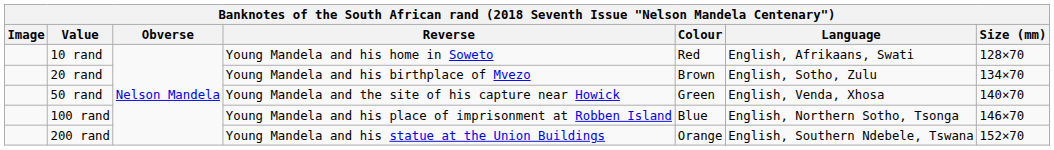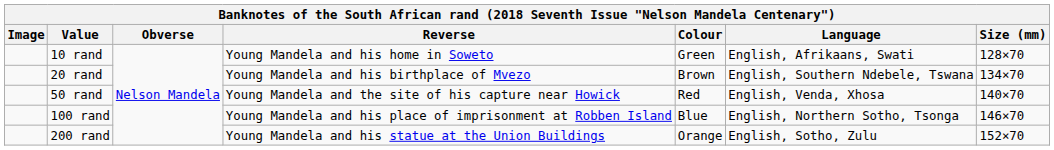 <table class="wikitable" style="font-size: 100%">
 <tr>
 <th colspan="7">Banknotes of the South African rand (2018 Seventh Issue "Nelson Mandela Centenary")</th>
 </tr>
 <tr>
 <th>Image</th>
 <th>Value</th>
 <th>Obverse</th>
 <th>Reverse</th>
 <th>Colour</th>
 <th>Language</th>
 <th>Size (mm)</th>
 </tr>
 <tr>
 <td style="text-align:center;"></td>
 <td>10 rand</td>
 <td rowspan="5"><a href='#'>Nelson Mandela</a></td>
 <td>Young Mandela and his home in <a href='#'>Soweto</a></td>
-<td>Red</td>
+<td>Green</td>
 <td>English, Afrikaans, Swati</td>
 <td>128×70</td>
 </tr>
 <tr>
 <td style="text-align:center;"></td>
 <td>20 rand</td>
 <td>Young Mandela and his birthplace of <a href='#'>Mvezo</a></td>
 <td>Brown</td>
-<td>English, Sotho, Zulu</td>
+<td>English, Southern Ndebele, Tswana</td>
 <td>134×70</td>
 </tr>
 <tr>
 <td style="text-align:center;"></td>
 <td>50 rand</td>
 <td>Young Mandela and the site of his capture near <a href='#'>Howick</a></td>
-<td>Green</td>
+<td>Red</td>
 <td>English, Venda, Xhosa</td>
 <td>140×70</td>
 </tr>
 <tr>
 <td style="text-align:center;"></td>
 <td>100 rand</td>
 <td>Young Mandela and his place of imprisonment at <a href='#'>Robben Island</a></td>
 <td>Blue</td>
 <td>English, Northern Sotho, Tsonga</td>
 <td>146×70</td>
 </tr>
 <tr>
 <td style="text-align:center;"></td>
 <td>200 rand</td>
 <td>Young Mandela and his <a href='#'>statue at the Union Buildings</a></td>
 <td>Orange</td>
-<td>English, Southern Ndebele, Tswana</td>
+<td>English, Sotho, Zulu</td>
 <td>152×70</td>
 </tr>
 </table>
